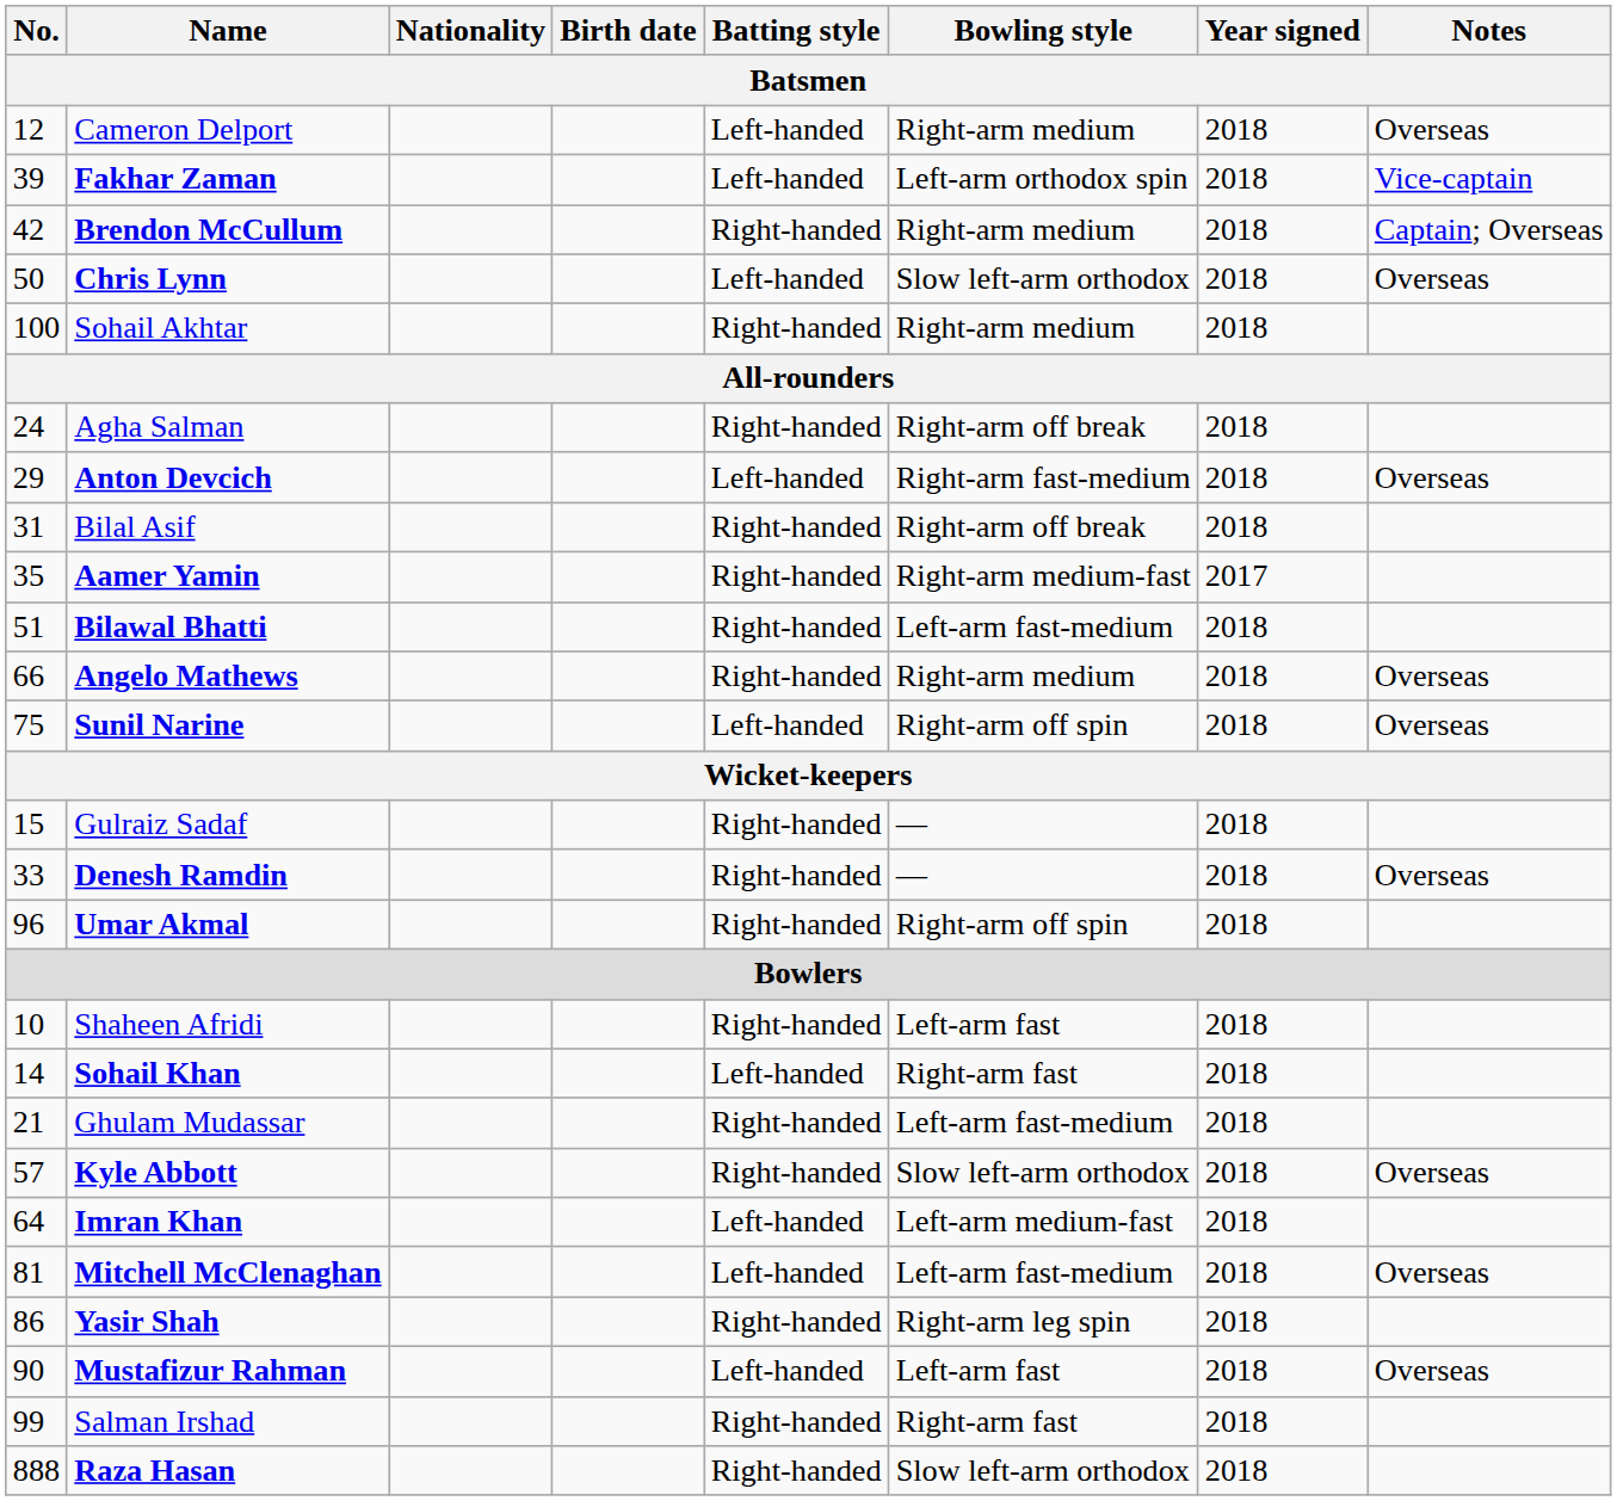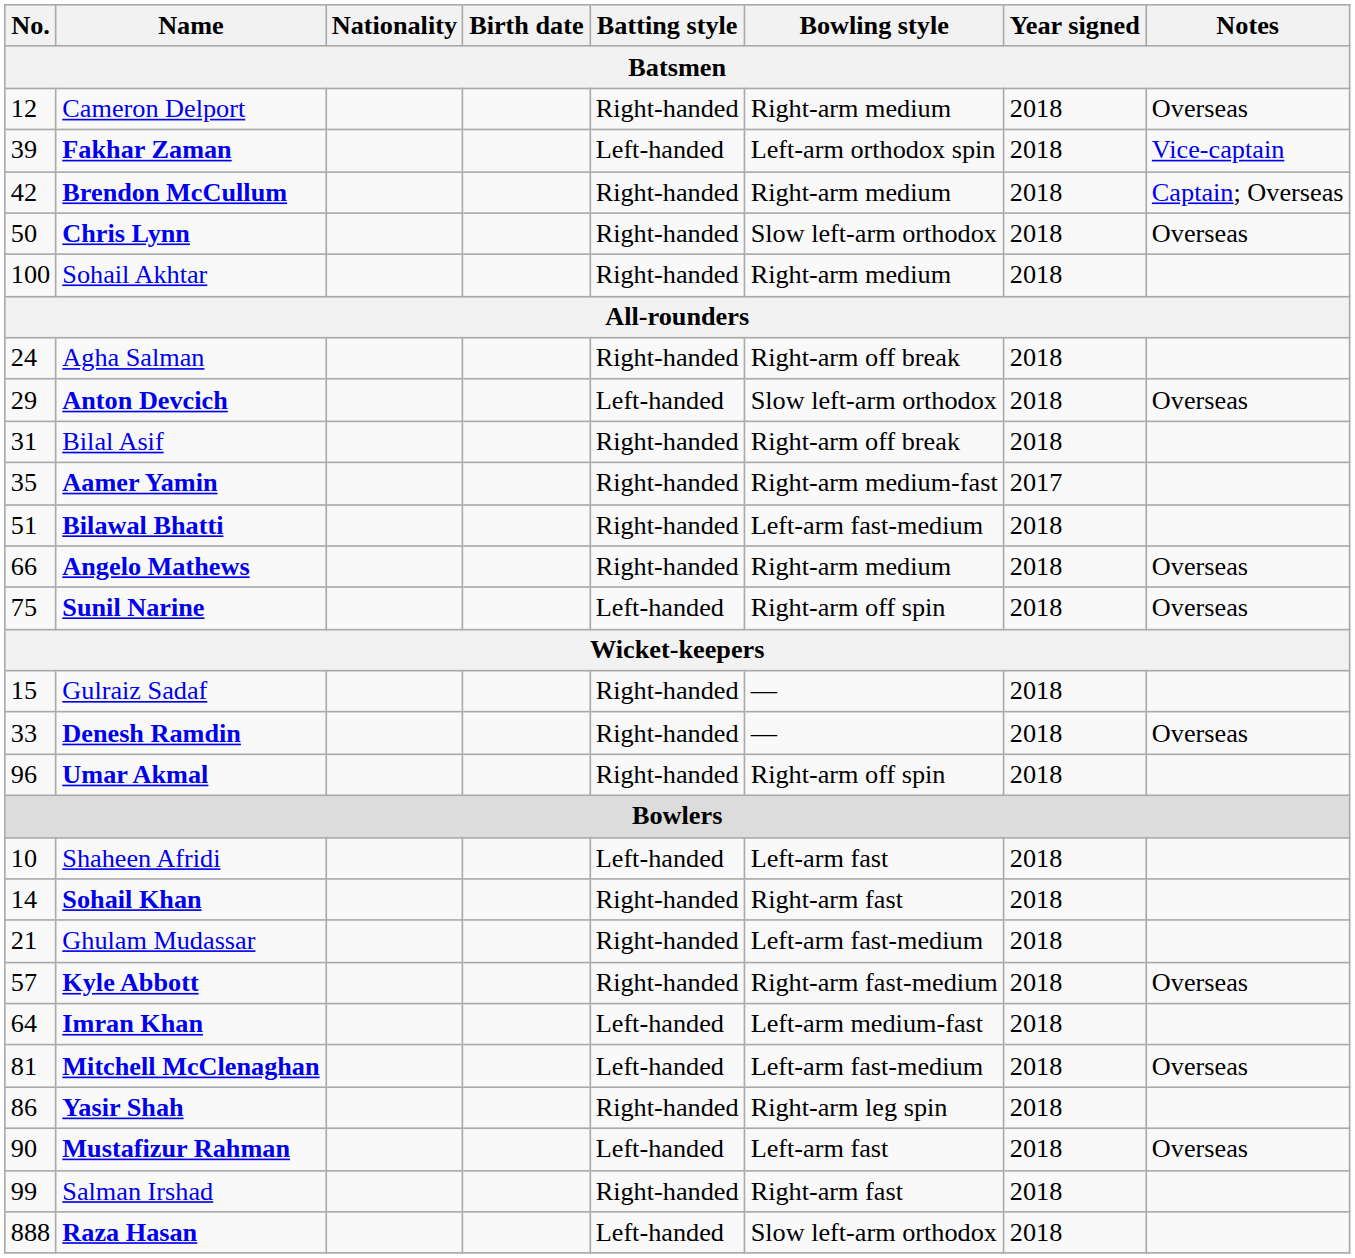 <table class="wikitable">
 <tr>
 <th>No.</th>
 <th>Name</th>
 <th>Nationality</th>
 <th>Birth date</th>
 <th>Batting style</th>
 <th>Bowling style</th>
 <th>Year signed</th>
 <th>Notes</th>
 </tr>
 <tr>
 <th colspan="8">Batsmen</th>
 </tr>
 <tr>
 <td>12</td>
 <td><a href='#'>Cameron Delport</a></td>
 <td></td>
 <td></td>
-<td>Left-handed</td>
+<td>Right-handed</td>
 <td>Right-arm medium</td>
 <td>2018</td>
 <td>Overseas</td>
 </tr>
 <tr>
 <td>39</td>
 <td><strong><a href='#'>Fakhar Zaman</a></strong></td>
 <td></td>
 <td></td>
 <td>Left-handed</td>
 <td>Left-arm orthodox spin</td>
 <td>2018</td>
 <td><a href='#'>Vice-captain</a></td>
 </tr>
 <tr>
 <td>42</td>
 <td><strong><a href='#'>Brendon McCullum</a></strong></td>
 <td></td>
 <td></td>
 <td>Right-handed</td>
 <td>Right-arm medium</td>
 <td>2018</td>
 <td><a href='#'>Captain</a>; Overseas</td>
 </tr>
 <tr>
 <td>50</td>
 <td><strong><a href='#'>Chris Lynn</a></strong></td>
 <td></td>
 <td></td>
-<td>Left-handed</td>
+<td>Right-handed</td>
 <td>Slow left-arm orthodox</td>
 <td>2018</td>
 <td>Overseas</td>
 </tr>
 <tr>
 <td>100</td>
 <td><a href='#'>Sohail Akhtar</a></td>
 <td></td>
 <td></td>
 <td>Right-handed</td>
 <td>Right-arm medium</td>
 <td>2018</td>
 <td></td>
 </tr>
 <tr>
 <th colspan="8">All-rounders</th>
 </tr>
 <tr>
 <td>24</td>
 <td><a href='#'>Agha Salman</a></td>
 <td></td>
 <td></td>
 <td>Right-handed</td>
 <td>Right-arm off break</td>
 <td>2018</td>
 <td></td>
 </tr>
 <tr>
 <td>29</td>
 <td><strong><a href='#'>Anton Devcich</a></strong></td>
 <td></td>
 <td></td>
 <td>Left-handed</td>
-<td>Right-arm fast-medium</td>
+<td>Slow left-arm orthodox</td>
 <td>2018</td>
 <td>Overseas</td>
 </tr>
 <tr>
 <td>31</td>
 <td><a href='#'>Bilal Asif</a></td>
 <td></td>
 <td></td>
 <td>Right-handed</td>
 <td>Right-arm off break</td>
 <td>2018</td>
 <td></td>
 </tr>
 <tr>
 <td>35</td>
 <td><strong><a href='#'>Aamer Yamin</a></strong></td>
 <td></td>
 <td></td>
 <td>Right-handed</td>
 <td>Right-arm medium-fast</td>
 <td>2017</td>
 <td></td>
 </tr>
 <tr>
 <td>51</td>
 <td><strong><a href='#'>Bilawal Bhatti</a></strong></td>
 <td></td>
 <td></td>
 <td>Right-handed</td>
 <td>Left-arm fast-medium</td>
 <td>2018</td>
 <td></td>
 </tr>
 <tr>
 <td>66</td>
 <td><strong><a href='#'>Angelo Mathews</a></strong></td>
 <td></td>
 <td></td>
 <td>Right-handed</td>
 <td>Right-arm medium</td>
 <td>2018</td>
 <td>Overseas</td>
 </tr>
 <tr>
 <td>75</td>
 <td><strong><a href='#'>Sunil Narine</a></strong></td>
 <td></td>
 <td></td>
 <td>Left-handed</td>
 <td>Right-arm off spin</td>
 <td>2018</td>
 <td>Overseas</td>
 </tr>
 <tr>
 <th colspan="8">Wicket-keepers</th>
 </tr>
 <tr>
 <td>15</td>
 <td><a href='#'>Gulraiz Sadaf</a></td>
 <td></td>
 <td></td>
 <td>Right-handed</td>
 <td>—</td>
 <td>2018</td>
 <td></td>
 </tr>
 <tr>
 <td>33</td>
 <td><strong><a href='#'>Denesh Ramdin</a></strong></td>
 <td></td>
 <td></td>
 <td>Right-handed</td>
 <td>—</td>
 <td>2018</td>
 <td>Overseas</td>
 </tr>
 <tr>
 <td>96</td>
 <td><strong><a href='#'>Umar Akmal</a></strong></td>
 <td></td>
 <td></td>
 <td>Right-handed</td>
 <td>Right-arm off spin</td>
 <td>2018</td>
 <td></td>
 </tr>
 <tr>
 <th colspan="8" style="background:#dcdcdc; text-align:center;">Bowlers</th>
 </tr>
 <tr>
 <td>10</td>
 <td><a href='#'>Shaheen Afridi</a></td>
 <td></td>
 <td></td>
-<td>Right-handed</td>
+<td>Left-handed</td>
 <td>Left-arm fast</td>
 <td>2018</td>
 <td></td>
 </tr>
 <tr>
 <td>14</td>
 <td><strong><a href='#'>Sohail Khan</a></strong></td>
 <td></td>
 <td></td>
-<td>Left-handed</td>
+<td>Right-handed</td>
 <td>Right-arm fast</td>
 <td>2018</td>
 <td></td>
 </tr>
 <tr>
 <td>21</td>
 <td><a href='#'>Ghulam Mudassar</a></td>
 <td></td>
 <td></td>
 <td>Right-handed</td>
 <td>Left-arm fast-medium</td>
 <td>2018</td>
 <td></td>
 </tr>
 <tr>
 <td>57</td>
 <td><strong><a href='#'>Kyle Abbott</a></strong></td>
 <td></td>
 <td></td>
 <td>Right-handed</td>
-<td>Slow left-arm orthodox</td>
+<td>Right-arm fast-medium</td>
 <td>2018</td>
 <td>Overseas</td>
 </tr>
 <tr>
 <td>64</td>
 <td><strong><a href='#'>Imran Khan</a></strong></td>
 <td></td>
 <td></td>
 <td>Left-handed</td>
 <td>Left-arm medium-fast</td>
 <td>2018</td>
 <td></td>
 </tr>
 <tr>
 <td>81</td>
 <td><strong><a href='#'>Mitchell McClenaghan</a></strong></td>
 <td></td>
 <td></td>
 <td>Left-handed</td>
 <td>Left-arm fast-medium</td>
 <td>2018</td>
 <td>Overseas</td>
 </tr>
 <tr>
 <td>86</td>
 <td><strong><a href='#'>Yasir Shah</a></strong></td>
 <td></td>
 <td></td>
 <td>Right-handed</td>
 <td>Right-arm leg spin</td>
 <td>2018</td>
 <td></td>
 </tr>
 <tr>
 <td>90</td>
 <td><strong><a href='#'>Mustafizur Rahman</a></strong></td>
 <td></td>
 <td></td>
 <td>Left-handed</td>
 <td>Left-arm fast</td>
 <td>2018</td>
 <td>Overseas</td>
 </tr>
 <tr>
 <td>99</td>
 <td><a href='#'>Salman Irshad</a></td>
 <td></td>
 <td></td>
 <td>Right-handed</td>
 <td>Right-arm fast</td>
 <td>2018</td>
 <td></td>
 </tr>
 <tr>
 <td>888</td>
 <td><strong><a href='#'>Raza Hasan</a></strong></td>
 <td></td>
 <td></td>
-<td>Right-handed</td>
+<td>Left-handed</td>
 <td>Slow left-arm orthodox</td>
 <td>2018</td>
 <td></td>
 </tr>
 </table>
